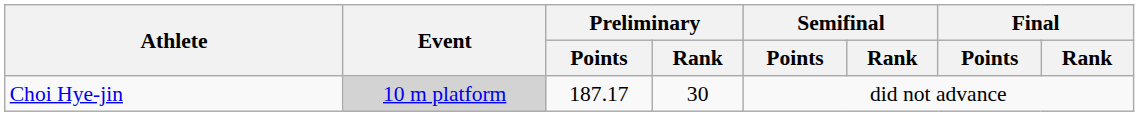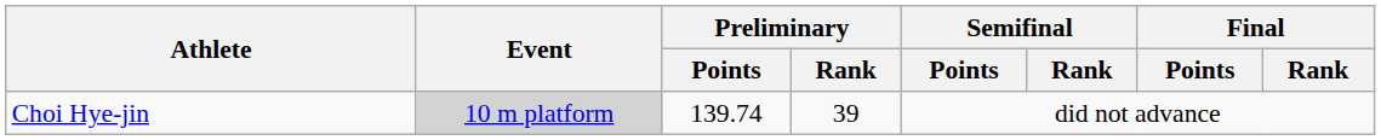 <table class=wikitable style="font-size:95%" width="90%">
 <tr>
 <th rowspan=2>Athlete</th>
 <th rowspan=2>Event</th>
 <th colspan=2>Preliminary</th>
 <th colspan=2>Semifinal</th>
 <th colspan=2>Final</th>
 </tr>
 <tr>
 <th>Points</th>
 <th>Rank</th>
 <th>Points</th>
 <th>Rank</th>
 <th>Points</th>
 <th>Rank</th>
 </tr>
 <tr>
 <td width=30%><a href='#'>Choi Hye-jin</a></td>
 <td style="background: lightgrey; text-align: center;"><a href='#'>10 m platform</a></td>
-<td style="text-align: center;">187.17</td>
-<td style="text-align: center;">30</td>
+<td style="text-align: center;">139.74</td>
+<td style="text-align: center;">39</td>
 <td colspan=4 style="text-align: center;">did not advance</td>
 </tr>
 </table>
